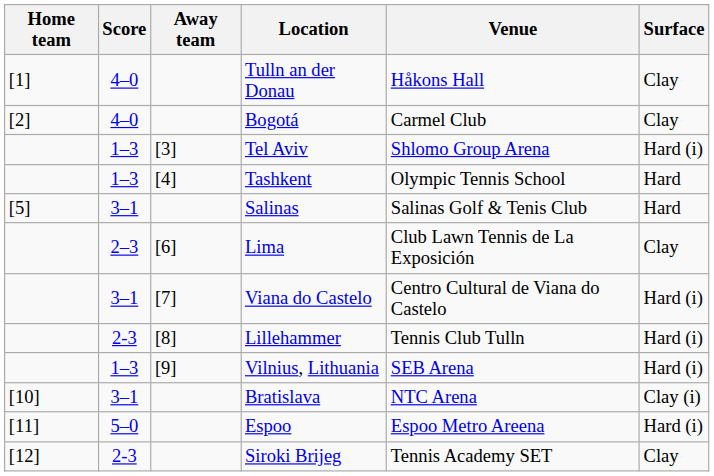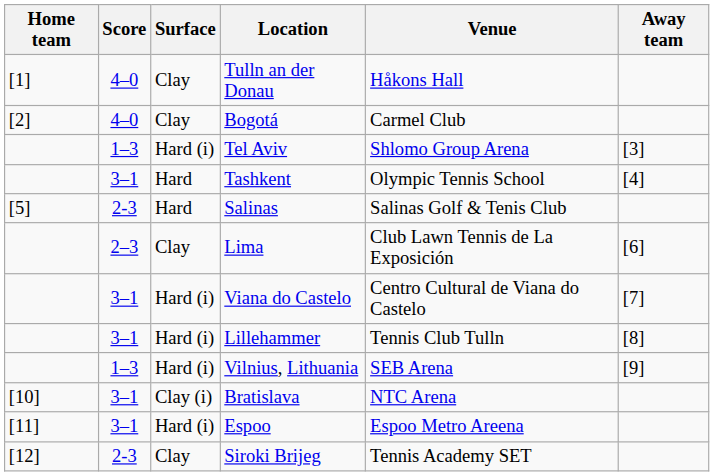 <table class="wikitable">
 <tr>
 <th>Home team</th>
 <th>Score</th>
-<th>Away team</th>
+<th>Surface</th>
 <th>Location</th>
 <th>Venue</th>
-<th>Surface</th>
+<th>Away team</th>
 </tr>
 <tr>
 <td><strong></strong> [1]</td>
 <td style="text-align:center;"><a href='#'>4–0</a></td>
-<td></td>
+<td>Clay</td>
 <td><a href='#'>Tulln an der Donau</a></td>
 <td><a href='#'>Håkons Hall</a></td>
-<td>Clay</td>
+<td></td>
 </tr>
 <tr>
 <td><strong></strong> [2]</td>
 <td style="text-align:center;"><a href='#'>4–0</a></td>
-<td></td>
+<td>Clay</td>
 <td><a href='#'>Bogotá</a></td>
 <td>Carmel Club</td>
-<td>Clay</td>
+<td></td>
 </tr>
 <tr>
 <td></td>
 <td style="text-align:center;"><a href='#'>1–3</a></td>
-<td><strong></strong> [3]</td>
+<td>Hard (i)</td>
 <td><a href='#'>Tel Aviv</a></td>
 <td><a href='#'>Shlomo Group Arena</a></td>
-<td>Hard (i)</td>
+<td><strong></strong> [3]</td>
 </tr>
 <tr>
 <td><strong></strong></td>
-<td style="text-align:center;"><a href='#'>1–3</a></td>
-<td> [4]</td>
+<td style="text-align:center;"><a href='#'>3–1</a></td>
+<td>Hard</td>
 <td><a href='#'>Tashkent</a></td>
 <td>Olympic Tennis School</td>
-<td>Hard</td>
+<td> [4]</td>
 </tr>
 <tr>
 <td> [5]</td>
-<td style="text-align:center;"><a href='#'>3–1</a></td>
-<td><strong></strong></td>
+<td style="text-align:center;"><a href='#'>2-3</a></td>
+<td>Hard</td>
 <td><a href='#'>Salinas</a></td>
 <td>Salinas Golf & Tenis Club</td>
-<td>Hard</td>
+<td><strong></strong></td>
 </tr>
 <tr>
 <td></td>
 <td style="text-align:center;"><a href='#'>2–3</a></td>
-<td><strong></strong> [6]</td>
+<td>Clay</td>
 <td><a href='#'>Lima</a></td>
 <td>Club Lawn Tennis de La Exposición</td>
-<td>Clay</td>
+<td><strong></strong> [6]</td>
 </tr>
 <tr>
 <td><strong></strong></td>
 <td style="text-align:center;"><a href='#'>3–1</a></td>
-<td> [7]</td>
+<td>Hard (i)</td>
 <td><a href='#'>Viana do Castelo</a></td>
 <td>Centro Cultural de Viana do Castelo</td>
-<td>Hard (i)</td>
+<td> [7]</td>
 </tr>
 <tr>
 <td><strong></strong></td>
-<td style="text-align:center;"><a href='#'>2-3</a></td>
-<td> [8]</td>
+<td style="text-align:center;"><a href='#'>3–1</a></td>
+<td>Hard (i)</td>
 <td><a href='#'>Lillehammer</a></td>
 <td>Tennis Club Tulln</td>
-<td>Hard (i)</td>
+<td> [8]</td>
 </tr>
 <tr>
 <td></td>
 <td style="text-align:center;"><a href='#'>1–3</a></td>
-<td><strong></strong> [9]</td>
+<td>Hard (i)</td>
 <td><a href='#'>Vilnius</a>, <a href='#'>Lithuania</a></td>
 <td><a href='#'>SEB Arena</a></td>
-<td>Hard (i)</td>
+<td><strong></strong> [9]</td>
 </tr>
 <tr>
 <td><strong></strong> [10]</td>
 <td style="text-align:center;"><a href='#'>3–1</a></td>
-<td></td>
+<td>Clay (i)</td>
 <td><a href='#'>Bratislava</a></td>
 <td><a href='#'>NTC Arena</a></td>
-<td>Clay (i)</td>
+<td></td>
 </tr>
 <tr>
 <td><strong></strong> [11]</td>
-<td style="text-align:center;"><a href='#'>5–0</a></td>
-<td></td>
+<td style="text-align:center;"><a href='#'>3–1</a></td>
+<td>Hard (i)</td>
 <td><a href='#'>Espoo</a></td>
 <td><a href='#'>Espoo Metro Areena</a></td>
-<td>Hard (i)</td>
+<td></td>
 </tr>
 <tr>
 <td><strong></strong> [12]</td>
 <td style="text-align:center;"><a href='#'>2-3</a></td>
-<td></td>
+<td>Clay</td>
 <td><a href='#'>Siroki Brijeg</a></td>
 <td>Tennis Academy SET</td>
-<td>Clay</td>
+<td></td>
 </tr>
 </table>
